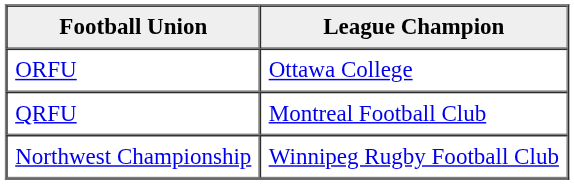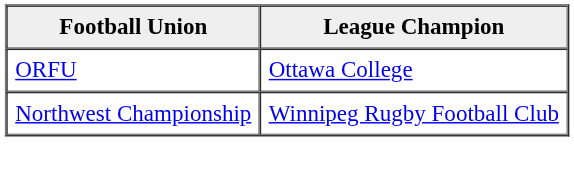 <table border="1" cellpadding="5" cellspacing="0" align="center">
 <tr>
 <th scope="col" style="background:#efefef;">Football Union</th>
 <th scope="col" style="background:#efefef;">League Champion</th>
 </tr>
 <tr>
 <td><a href='#'>ORFU</a></td>
 <td><a href='#'>Ottawa College</a></td>
 </tr>
 <tr>
-<td><a href='#'>QRFU</a></td>
-<td><a href='#'>Montreal Football Club</a></td>
-</tr>
-<tr>
 <td><a href='#'>Northwest Championship</a></td>
 <td><a href='#'>Winnipeg Rugby Football Club</a></td>
 </tr>
 <tr>
 </tr>
 </table>
